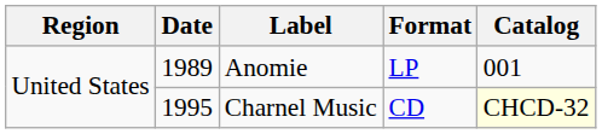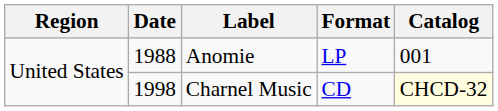 <table class="wikitable">
 <tr>
 <th>Region</th>
 <th>Date</th>
 <th>Label</th>
 <th>Format</th>
 <th>Catalog</th>
 </tr>
 <tr>
 <td rowspan="2">United States</td>
-<td>1989</td>
+<td>1988</td>
 <td>Anomie</td>
 <td><a href='#'>LP</a></td>
 <td>001</td>
 </tr>
 <tr>
-<td>1995</td>
+<td>1998</td>
 <td>Charnel Music</td>
 <td><a href='#'>CD</a></td>
 <td style="background: lightyellow;">CHCD-32</td>
 </tr>
 </table>
